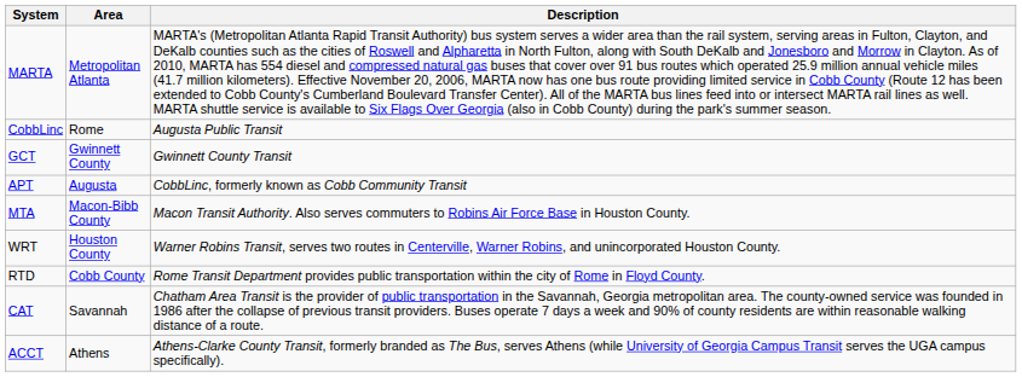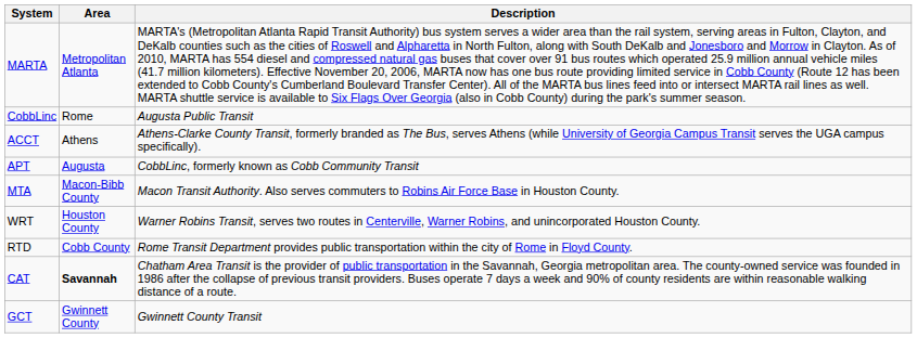 <table class="wikitable sortable">
 <tr>
 <th>System</th>
 <th>Area</th>
 <th>Description</th>
 </tr>
 <tr>
 <td><a href='#'>MARTA</a></td>
 <td><a href='#'>Metropolitan Atlanta</a></td>
 <td>MARTA's (Metropolitan Atlanta Rapid Transit Authority) bus system serves a wider area than the rail system, serving areas in Fulton, Clayton, and DeKalb counties such as the cities of <a href='#'>Roswell</a> and <a href='#'>Alpharetta</a> in North Fulton, along with South DeKalb and <a href='#'>Jonesboro</a> and <a href='#'>Morrow</a> in Clayton. As of 2010, MARTA has 554 diesel and <a href='#'>compressed natural gas</a> buses that cover over 91 bus routes which operated 25.9 million annual vehicle miles (41.7 million kilometers). Effective November 20, 2006, MARTA now has one bus route providing limited service in <a href='#'>Cobb County</a> (Route 12 has been extended to Cobb County's Cumberland Boulevard Transfer Center). All of the MARTA bus lines feed into or intersect MARTA rail lines as well. MARTA shuttle service is available to <a href='#'>Six Flags Over Georgia</a> (also in Cobb County) during the park's summer season.</td>
 </tr>
 <tr>
 <td><a href='#'>CobbLinc</a></td>
 <td>Rome</td>
 <td><em>Augusta Public Transit</em></td>
 </tr>
 <tr>
-<td><a href='#'>GCT</a></td>
-<td><a href='#'>Gwinnett County</a></td>
-<td><em>Gwinnett County Transit</em></td>
+<td><a href='#'>ACCT</a></td>
+<td>Athens</td>
+<td><em>Athens-Clarke County Transit</em>, formerly branded as <em>The Bus</em>, serves Athens (while <a href='#'>University of Georgia Campus Transit</a> serves the UGA campus specifically).</td>
 </tr>
 <tr>
 <td><a href='#'>APT</a></td>
 <td><a href='#'>Augusta</a></td>
 <td><em>CobbLinc</em>, formerly known as <em>Cobb Community Transit</em></td>
 </tr>
 <tr>
 <td><a href='#'>MTA</a></td>
 <td><a href='#'>Macon-Bibb County</a></td>
 <td><em>Macon Transit Authority</em>. Also serves commuters to <a href='#'>Robins Air Force Base</a> in Houston County.</td>
 </tr>
 <tr>
 <td>WRT</td>
 <td><a href='#'>Houston County</a></td>
 <td><em>Warner Robins Transit</em>, serves two routes in <a href='#'>Centerville</a>, <a href='#'>Warner Robins</a>, and unincorporated Houston County.</td>
 </tr>
 <tr>
 <td>RTD</td>
 <td><a href='#'>Cobb County</a></td>
 <td><em>Rome Transit Department</em> provides public transportation within the city of <a href='#'>Rome</a> in <a href='#'>Floyd County</a>.</td>
 </tr>
 <tr>
 <td><a href='#'>CAT</a></td>
-<td>Savannah</td>
+<td><strong>Savannah</strong></td>
 <td><em>Chatham Area Transit</em> is the provider of <a href='#'>public transportation</a> in the Savannah, Georgia metropolitan area. The county-owned service was founded in 1986 after the collapse of previous transit providers. Buses operate 7 days a week and 90% of county residents are within reasonable walking distance of a route.</td>
 </tr>
 <tr>
-<td><a href='#'>ACCT</a></td>
-<td>Athens</td>
-<td><em>Athens-Clarke County Transit</em>, formerly branded as <em>The Bus</em>, serves Athens (while <a href='#'>University of Georgia Campus Transit</a> serves the UGA campus specifically).</td>
+<td><a href='#'>GCT</a></td>
+<td><a href='#'>Gwinnett County</a></td>
+<td><em>Gwinnett County Transit</em></td>
 </tr>
 </table>
